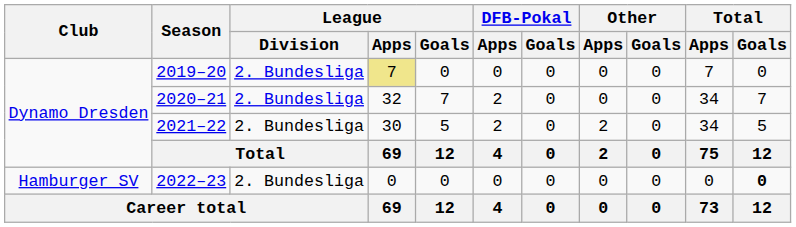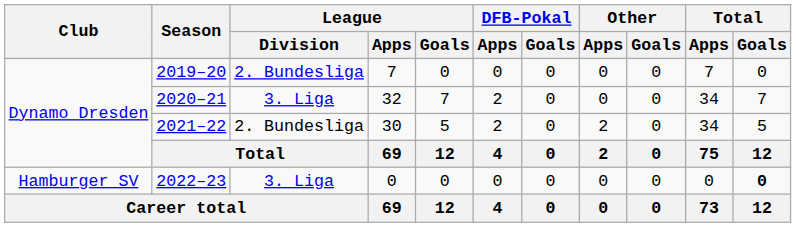 <table class="wikitable" style="text-align: center">
 <tr>
 <th rowspan="2">Club</th>
 <th rowspan="2">Season</th>
 <th colspan="3">League</th>
 <th colspan="2"><a href='#'>DFB-Pokal</a></th>
 <th colspan="2">Other</th>
 <th colspan="2">Total</th>
 </tr>
 <tr>
 <th>Division</th>
 <th>Apps</th>
 <th>Goals</th>
 <th>Apps</th>
 <th>Goals</th>
 <th>Apps</th>
 <th>Goals</th>
 <th>Apps</th>
 <th>Goals</th>
 </tr>
 <tr>
 <td rowspan="4"><a href='#'>Dynamo Dresden</a></td>
 <td><a href='#'>2019–20</a></td>
 <td><a href='#'>2. Bundesliga</a></td>
-<td style="background: khaki;">7</td>
+<td>7</td>
 <td>0</td>
 <td>0</td>
 <td>0</td>
 <td>0</td>
 <td>0</td>
 <td>7</td>
 <td>0</td>
 </tr>
 <tr>
 <td><a href='#'>2020–21</a></td>
-<td><a href='#'>2. Bundesliga</a></td>
+<td><a href='#'>3. Liga</a></td>
 <td>32</td>
 <td>7</td>
 <td>2</td>
 <td>0</td>
 <td>0</td>
 <td>0</td>
 <td>34</td>
 <td>7</td>
 </tr>
 <tr>
 <td><a href='#'>2021–22</a></td>
 <td>2. Bundesliga</td>
 <td>30</td>
 <td>5</td>
 <td>2</td>
 <td>0</td>
 <td>2</td>
 <td>0</td>
 <td>34</td>
 <td>5</td>
 </tr>
 <tr>
 <th colspan="2">Total</th>
 <th>69</th>
 <th>12</th>
 <th>4</th>
 <th>0</th>
 <th>2</th>
 <th>0</th>
 <th>75</th>
 <th>12</th>
 </tr>
 <tr>
 <td><a href='#'>Hamburger SV</a></td>
 <td><a href='#'>2022–23</a></td>
-<td>2. Bundesliga</td>
+<td><a href='#'>3. Liga</a></td>
 <td>0</td>
 <td>0</td>
 <td>0</td>
 <td>0</td>
 <td>0</td>
 <td>0</td>
 <td>0</td>
 <td><strong>0</strong></td>
 </tr>
 <tr>
 <th colspan="3">Career total</th>
 <th>69</th>
 <th>12</th>
 <th>4</th>
 <th>0</th>
 <th>0</th>
 <th>0</th>
 <th>73</th>
 <th>12</th>
 </tr>
 </table>
